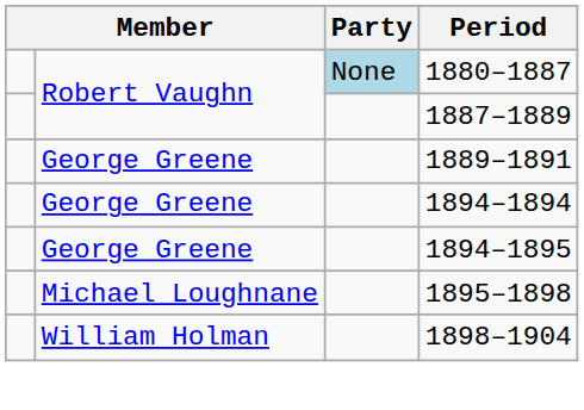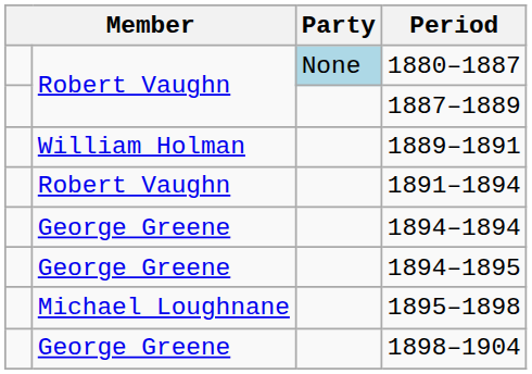 <table class="wikitable">
 <tr>
 <th colspan="2">Member</th>
 <th>Party</th>
 <th>Period</th>
 </tr>
 <tr>
 <td> </td>
 <td rowspan="2"><a href='#'>Robert Vaughn</a></td>
 <td style="background: lightblue;">None</td>
 <td>1880–1887</td>
 </tr>
 <tr>
 <td> </td>
 <td></td>
 <td>1887–1889</td>
 </tr>
 <tr>
 <td> </td>
-<td><a href='#'>George Greene</a></td>
+<td><a href='#'>William Holman</a></td>
 <td></td>
 <td>1889–1891</td>
+</tr>
+<tr>
+<td> </td>
+<td><a href='#'>Robert Vaughn</a></td>
+<td></td>
+<td>1891–1894</td>
 </tr>
 <tr>
 <td> </td>
 <td><a href='#'>George Greene</a></td>
 <td></td>
 <td>1894–1894</td>
 </tr>
 <tr>
 <td> </td>
 <td><a href='#'>George Greene</a></td>
 <td></td>
 <td>1894–1895</td>
 </tr>
 <tr>
 <td> </td>
 <td><a href='#'>Michael Loughnane</a></td>
 <td></td>
 <td>1895–1898</td>
 </tr>
 <tr>
 <td> </td>
-<td><a href='#'>William Holman</a></td>
+<td><a href='#'>George Greene</a></td>
 <td></td>
 <td>1898–1904</td>
 </tr>
 </table>
